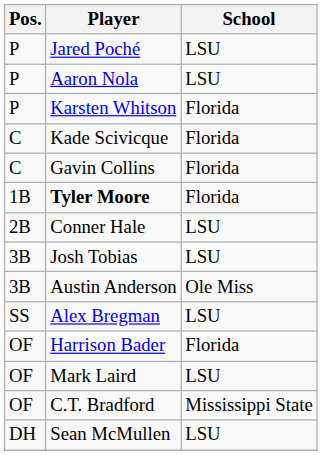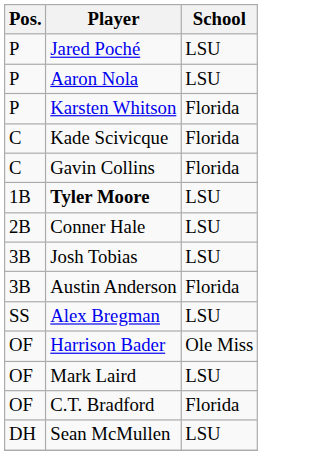 <table class=wikitable>
 <tr>
 <th>Pos.</th>
 <th>Player</th>
 <th>School</th>
 </tr>
 <tr>
 <td>P</td>
 <td><a href='#'>Jared Poché</a></td>
 <td>LSU</td>
 </tr>
 <tr>
 <td>P</td>
 <td><a href='#'>Aaron Nola</a></td>
 <td>LSU</td>
 </tr>
 <tr>
 <td>P</td>
 <td><a href='#'>Karsten Whitson</a></td>
 <td>Florida</td>
 </tr>
 <tr>
 <td>C</td>
 <td>Kade Scivicque</td>
 <td>Florida</td>
 </tr>
 <tr>
 <td>C</td>
 <td>Gavin Collins</td>
 <td>Florida</td>
 </tr>
 <tr>
 <td>1B</td>
 <td><strong>Tyler Moore</strong></td>
-<td>Florida</td>
+<td>LSU</td>
 </tr>
 <tr>
 <td>2B</td>
 <td>Conner Hale</td>
 <td>LSU</td>
 </tr>
 <tr>
 <td>3B</td>
 <td>Josh Tobias</td>
 <td>LSU</td>
 </tr>
 <tr>
 <td>3B</td>
 <td>Austin Anderson</td>
-<td>Ole Miss</td>
+<td>Florida</td>
 </tr>
 <tr>
 <td>SS</td>
 <td><a href='#'>Alex Bregman</a></td>
 <td>LSU</td>
 </tr>
 <tr>
 <td>OF</td>
 <td><a href='#'>Harrison Bader</a></td>
-<td>Florida</td>
+<td>Ole Miss</td>
 </tr>
 <tr>
 <td>OF</td>
 <td>Mark Laird</td>
 <td>LSU</td>
 </tr>
 <tr>
 <td>OF</td>
 <td>C.T. Bradford</td>
-<td>Mississippi State</td>
+<td>Florida</td>
 </tr>
 <tr>
 <td>DH</td>
 <td>Sean McMullen</td>
 <td>LSU</td>
 </tr>
 <tr>
 </tr>
 </table>
